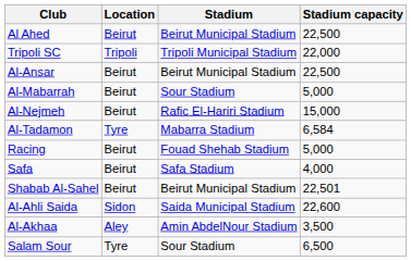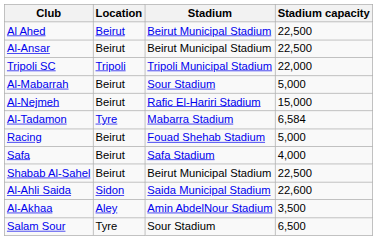 <table class="wikitable sortable">
 <tr>
 <th>Club</th>
 <th>Location</th>
 <th>Stadium</th>
 <th>Stadium capacity</th>
 </tr>
 <tr>
 <td><a href='#'>Al Ahed</a></td>
 <td><a href='#'>Beirut</a></td>
 <td><a href='#'>Beirut Municipal Stadium</a></td>
 <td>22,500</td>
 </tr>
 <tr>
+<td><a href='#'>Al-Ansar</a></td>
+<td>Beirut</td>
+<td>Beirut Municipal Stadium</td>
+<td>22,500</td>
+</tr>
+<tr>
 <td><a href='#'>Tripoli SC</a></td>
 <td><a href='#'>Tripoli</a></td>
 <td><a href='#'>Tripoli Municipal Stadium</a></td>
 <td>22,000</td>
-</tr>
-<tr>
-<td><a href='#'>Al-Ansar</a></td>
-<td>Beirut</td>
-<td>Beirut Municipal Stadium</td>
-<td>22,500</td>
 </tr>
 <tr>
 <td><a href='#'>Al-Mabarrah</a></td>
 <td>Beirut</td>
 <td><a href='#'>Sour Stadium</a></td>
 <td>5,000</td>
 </tr>
 <tr>
 <td><a href='#'>Al-Nejmeh</a></td>
 <td>Beirut</td>
 <td><a href='#'>Rafic El-Hariri Stadium</a></td>
 <td>15,000</td>
 </tr>
 <tr>
 <td><a href='#'>Al-Tadamon</a></td>
 <td><a href='#'>Tyre</a></td>
 <td><a href='#'>Mabarra Stadium</a></td>
 <td>6,584</td>
 </tr>
 <tr>
 <td><a href='#'>Racing</a></td>
 <td>Beirut</td>
 <td><a href='#'>Fouad Shehab Stadium</a></td>
 <td>5,000</td>
 </tr>
 <tr>
 <td><a href='#'>Safa</a></td>
 <td>Beirut</td>
 <td><a href='#'>Safa Stadium</a></td>
 <td>4,000</td>
 </tr>
 <tr>
 <td><a href='#'>Shabab Al-Sahel</a></td>
 <td>Beirut</td>
 <td>Beirut Municipal Stadium</td>
-<td>22,501</td>
+<td>22,500</td>
 </tr>
 <tr>
 <td><a href='#'>Al-Ahli Saida</a></td>
 <td><a href='#'>Sidon</a></td>
 <td><a href='#'>Saida Municipal Stadium</a></td>
 <td>22,600</td>
 </tr>
 <tr>
 <td><a href='#'>Al-Akhaa</a></td>
 <td><a href='#'>Aley</a></td>
 <td><a href='#'>Amin AbdelNour Stadium</a></td>
 <td>3,500</td>
 </tr>
 <tr>
 <td><a href='#'>Salam Sour</a></td>
 <td>Tyre</td>
 <td>Sour Stadium</td>
 <td>6,500</td>
 </tr>
 </table>
